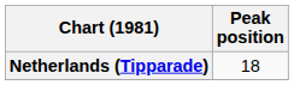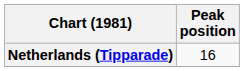 <table class="wikitable sortable plainrowheaders" style="text-align:center">
 <tr>
 <th scope="col">Chart (1981)</th>
 <th scope="col">Peak<br>position</th>
 </tr>
 <tr>
 <th scope="row">Netherlands (<a href='#'>Tipparade</a>)</th>
-<td>18</td>
+<td>16</td>
 </tr>
 <tr>
 </tr>
 </table>
